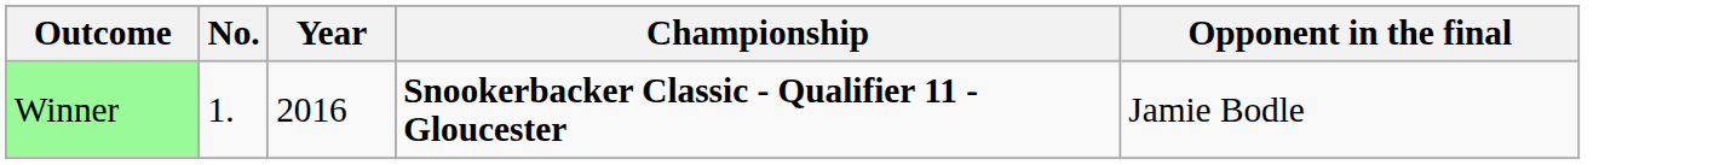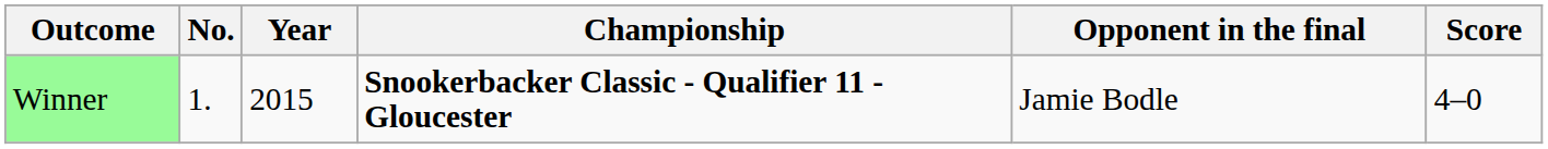 <table class="sortable wikitable">
 <tr>
 <th width="80">Outcome</th>
 <th width="20">No.</th>
 <th width="50">Year</th>
 <th width="320">Championship</th>
 <th width="200">Opponent in the final</th>
+<th width="50">Score</th>
 </tr>
 <tr>
 <td style="background:#98FB98">Winner</td>
 <td>1.</td>
-<td>2016</td>
+<td>2015</td>
 <td><strong>Snookerbacker Classic - Qualifier 11 - Gloucester</strong></td>
 <td> Jamie Bodle</td>
+<td>4–0</td>
 </tr>
 </table>
